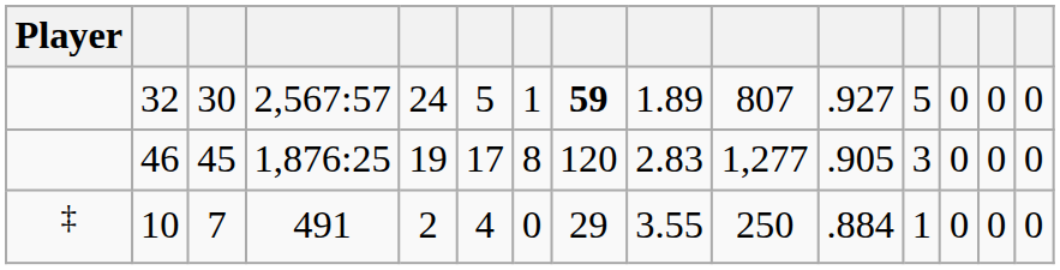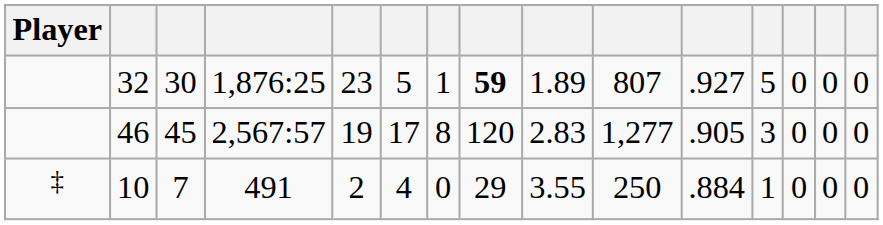 <table class="wikitable sortable" style="text-align:center;">
 <tr>
 <th>Player</th>
 <th></th>
 <th></th>
 <th></th>
 <th></th>
 <th></th>
 <th></th>
 <th></th>
 <th></th>
 <th></th>
 <th></th>
 <th></th>
 <th></th>
 <th></th>
 <th></th>
 </tr>
 <tr>
 <td></td>
 <td>32</td>
 <td>30</td>
-<td>2,567:57</td>
-<td>24</td>
+<td>1,876:25</td>
+<td>23</td>
 <td>5</td>
 <td>1</td>
 <td><strong>59</strong></td>
 <td>1.89</td>
 <td>807</td>
 <td>.927</td>
 <td>5</td>
 <td>0</td>
 <td>0</td>
 <td>0</td>
 </tr>
 <tr>
 <td></td>
 <td>46</td>
 <td>45</td>
-<td>1,876:25</td>
+<td>2,567:57</td>
 <td>19</td>
 <td>17</td>
 <td>8</td>
 <td>120</td>
 <td>2.83</td>
 <td>1,277</td>
 <td>.905</td>
 <td>3</td>
 <td>0</td>
 <td>0</td>
 <td>0</td>
 </tr>
 <tr>
 <td> <sup>‡</sup></td>
 <td>10</td>
 <td>7</td>
 <td>491</td>
 <td>2</td>
 <td>4</td>
 <td>0</td>
 <td>29</td>
 <td>3.55</td>
 <td>250</td>
 <td>.884</td>
 <td>1</td>
 <td>0</td>
 <td>0</td>
 <td>0</td>
 </tr>
 </table>
